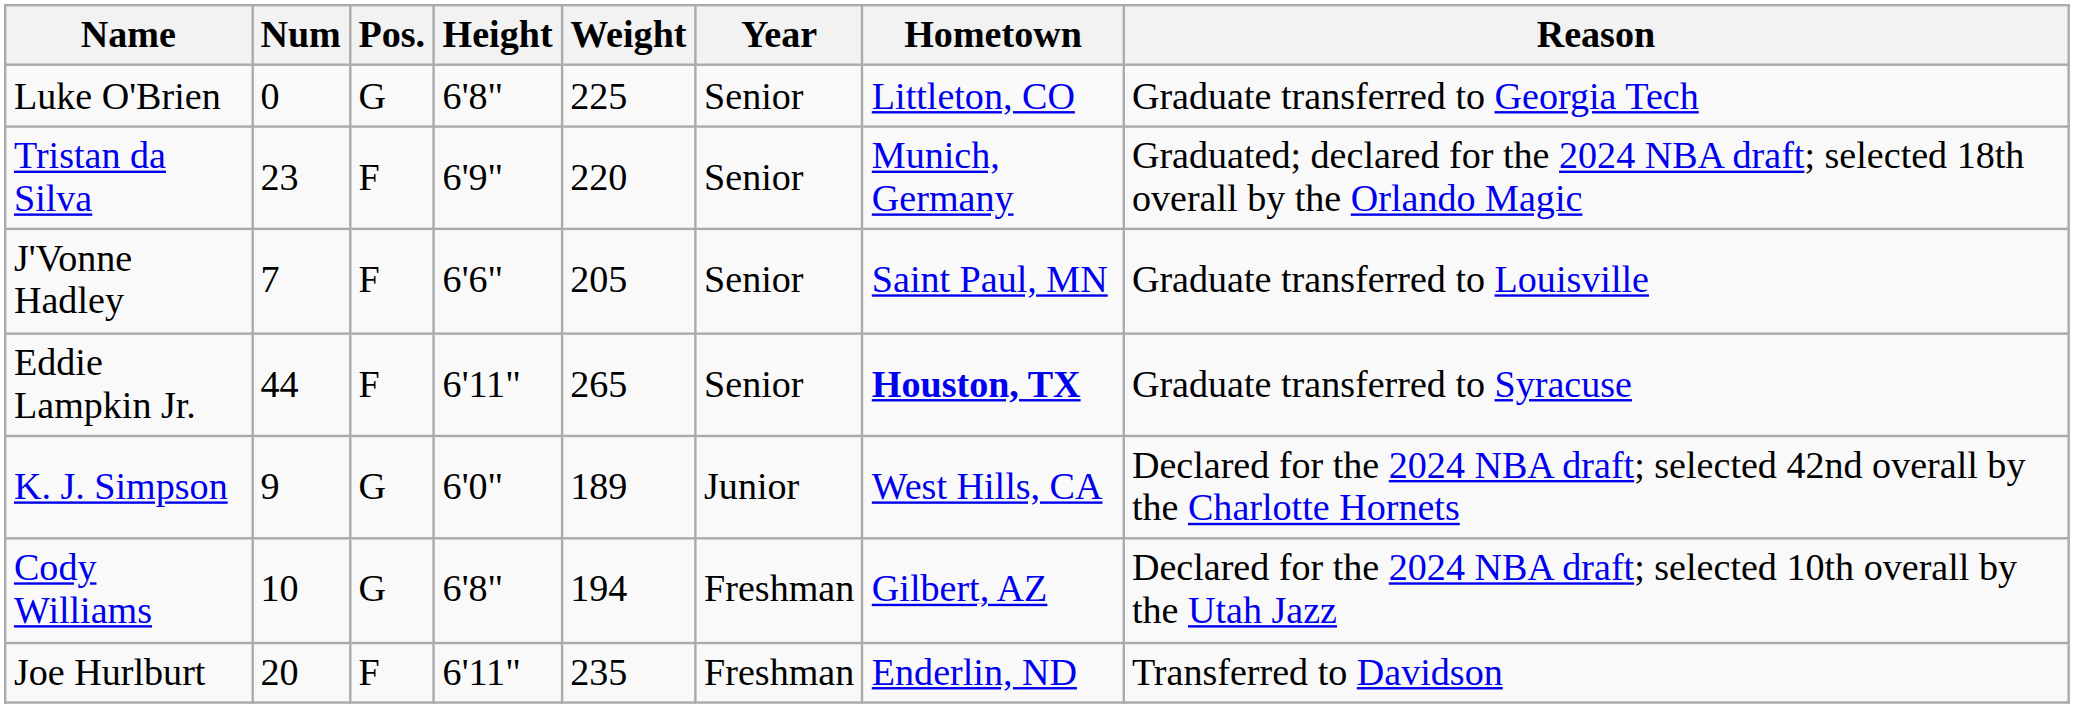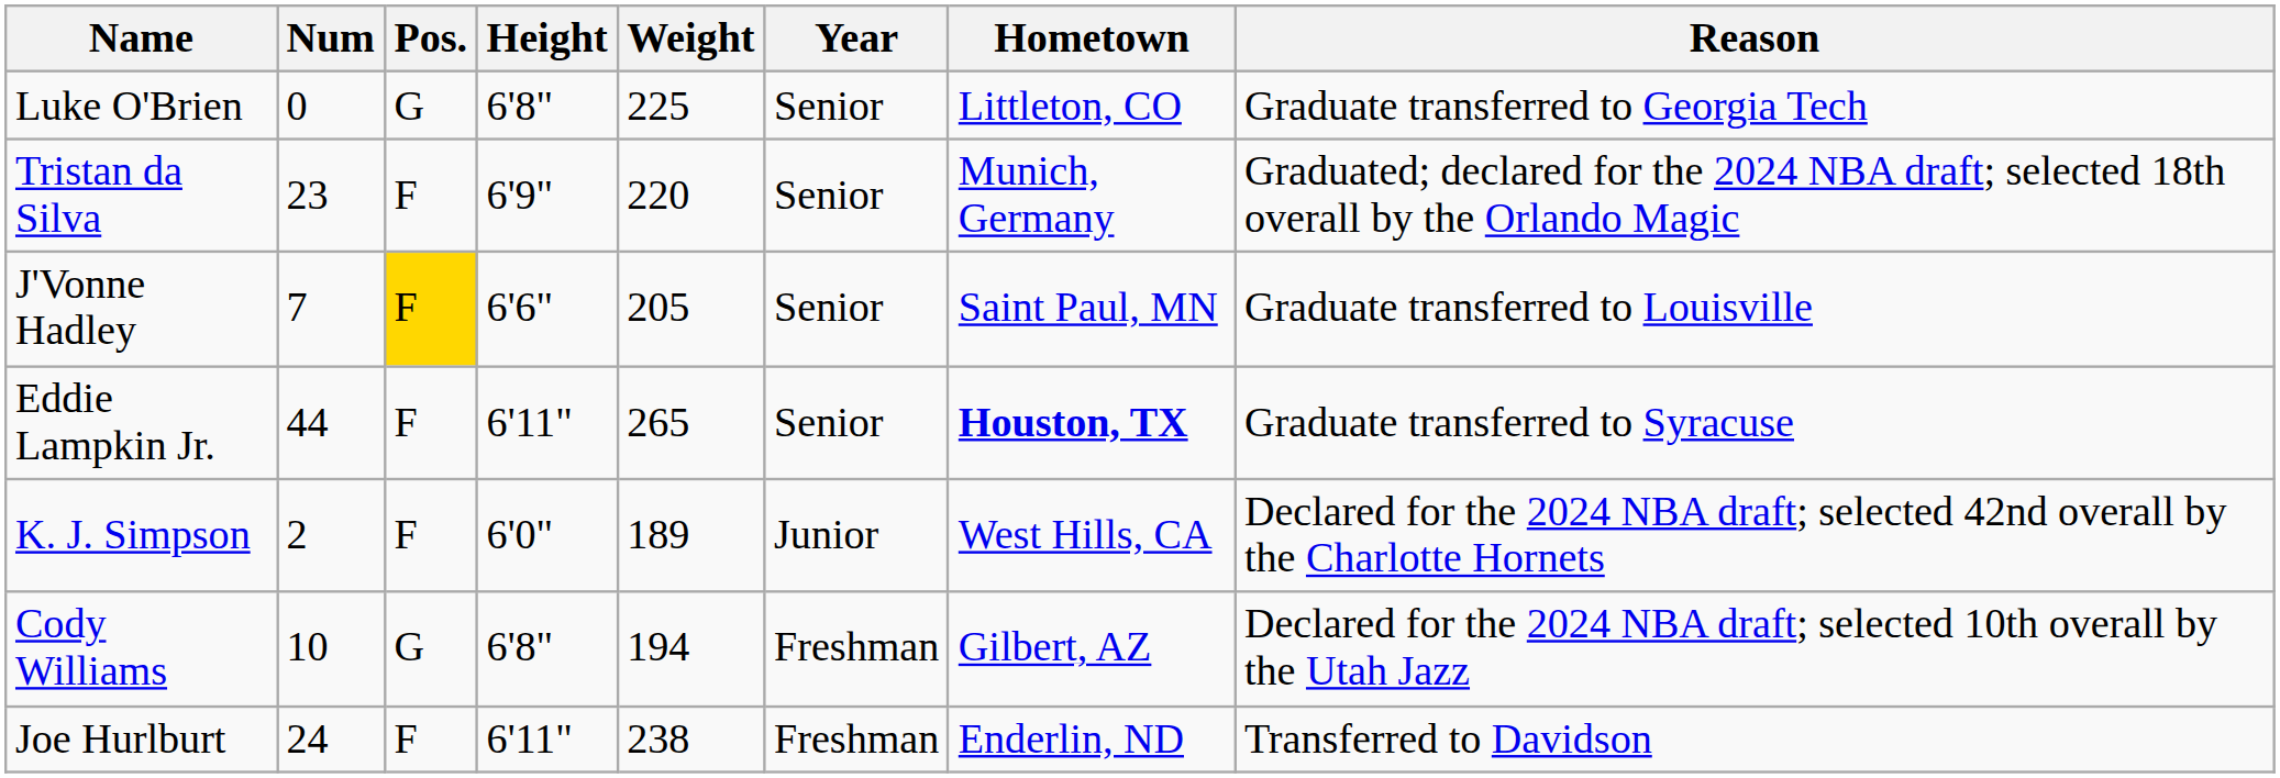 <table class="wikitable sortable" style="font-size:100%;" border="1">
 <tr>
 <th>Name</th>
 <th>Num</th>
 <th>Pos.</th>
 <th>Height</th>
 <th>Weight</th>
 <th>Year</th>
 <th>Hometown</th>
 <th class="unsortable">Reason</th>
 </tr>
 <tr>
 <td>Luke O'Brien</td>
 <td>0</td>
 <td>G</td>
 <td>6'8"</td>
 <td>225</td>
 <td>Senior</td>
 <td><a href='#'>Littleton, CO</a></td>
 <td>Graduate transferred to <a href='#'>Georgia Tech</a></td>
 </tr>
 <tr>
 <td><a href='#'>Tristan da Silva</a></td>
 <td>23</td>
 <td>F</td>
 <td>6'9"</td>
 <td>220</td>
 <td>Senior</td>
 <td><a href='#'>Munich, Germany</a></td>
 <td>Graduated; declared for the <a href='#'>2024 NBA draft</a>; selected 18th overall by the <a href='#'>Orlando Magic</a></td>
 </tr>
 <tr>
 <td>J'Vonne Hadley</td>
 <td>7</td>
-<td>F</td>
+<td style="background: gold;">F</td>
 <td>6'6"</td>
 <td>205</td>
 <td>Senior</td>
 <td><a href='#'>Saint Paul, MN</a></td>
 <td>Graduate transferred to <a href='#'>Louisville</a></td>
 </tr>
 <tr>
 <td>Eddie Lampkin Jr.</td>
 <td>44</td>
 <td>F</td>
 <td>6'11"</td>
 <td>265</td>
 <td>Senior</td>
 <td><strong><a href='#'>Houston, TX</a></strong></td>
 <td>Graduate transferred to <a href='#'>Syracuse</a></td>
 </tr>
 <tr>
 <td><a href='#'>K. J. Simpson</a></td>
-<td>9</td>
-<td>G</td>
+<td>2</td>
+<td>F</td>
 <td>6'0"</td>
 <td>189</td>
 <td>Junior</td>
 <td><a href='#'>West Hills, CA</a></td>
 <td>Declared for the <a href='#'>2024 NBA draft</a>; selected 42nd overall by the <a href='#'>Charlotte Hornets</a></td>
 </tr>
 <tr>
 <td><a href='#'>Cody Williams</a></td>
 <td>10</td>
 <td>G</td>
 <td>6'8"</td>
 <td>194</td>
 <td>Freshman</td>
 <td><a href='#'>Gilbert, AZ</a></td>
 <td>Declared for the <a href='#'>2024 NBA draft</a>; selected 10th overall by the <a href='#'>Utah Jazz</a></td>
 </tr>
 <tr>
 <td>Joe Hurlburt</td>
-<td>20</td>
+<td>24</td>
 <td>F</td>
 <td>6'11"</td>
-<td>235</td>
+<td>238</td>
 <td>Freshman</td>
 <td><a href='#'>Enderlin, ND</a></td>
 <td>Transferred to <a href='#'>Davidson</a></td>
 </tr>
 </table>
